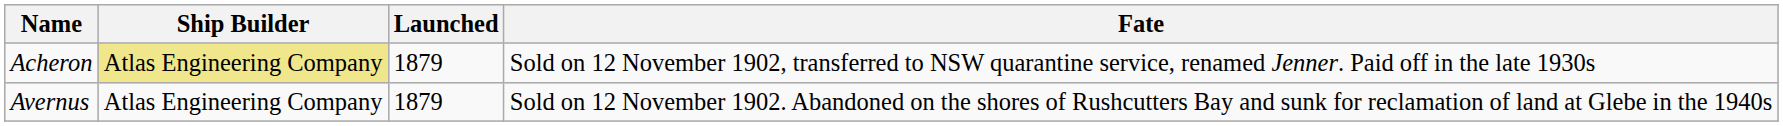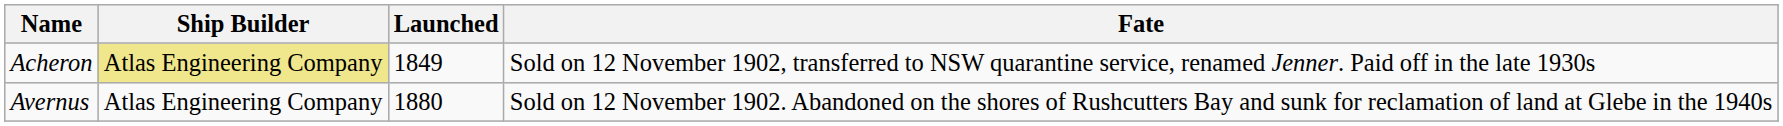 <table class="wikitable" style="text-align:left">
 <tr>
 <th>Name</th>
 <th>Ship Builder</th>
 <th>Launched</th>
 <th>Fate</th>
 </tr>
 <tr>
 <td><em>Acheron</em></td>
 <td style="background: khaki;">Atlas Engineering Company</td>
-<td>1879</td>
+<td>1849</td>
 <td>Sold on 12 November 1902, transferred to NSW quarantine service, renamed <em>Jenner</em>.  Paid off in the late 1930s</td>
 </tr>
 <tr>
 <td><em>Avernus</em></td>
 <td>Atlas Engineering Company</td>
-<td>1879</td>
+<td>1880</td>
 <td>Sold on 12 November 1902. Abandoned on the shores of Rushcutters Bay and sunk for reclamation of land at Glebe in the 1940s</td>
 </tr>
 </table>
